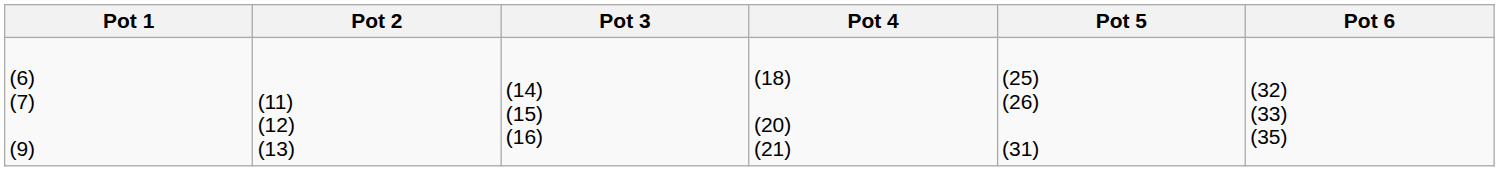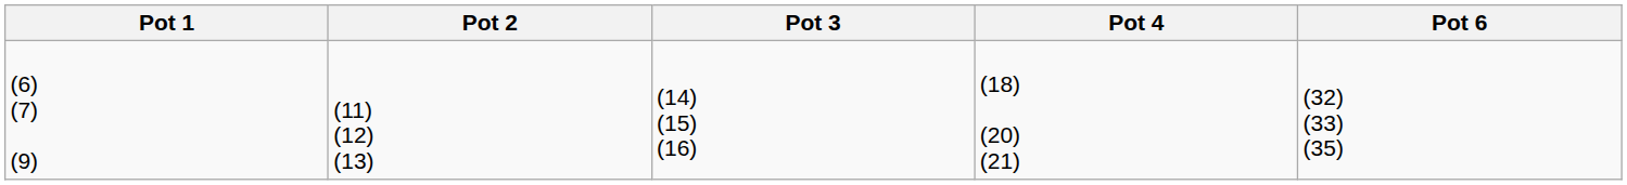 <table class=wikitable width=90%>
 <tr>
 <th width=15%>Pot 1</th>
 <th width=15%>Pot 2</th>
 <th width=15%>Pot 3</th>
 <th width=15%>Pot 4</th>
-<th width=15%>Pot 5</th>
 <th width=15%>Pot 6</th>
 </tr>
 <tr>
 <td><br> (6)<br> (7)<br><br> (9)</td>
 <td><br><br> (11)<br> (12)<br> (13)</td>
 <td><br> (14)<br> (15)<br> (16)<br></td>
 <td><br> (18)<br><br> (20)<br> (21)</td>
-<td><br> (25)<br> (26)<br><br> (31)</td>
 <td><br> (32)<br> (33)<br> (35)<br></td>
 </tr>
 </table>
